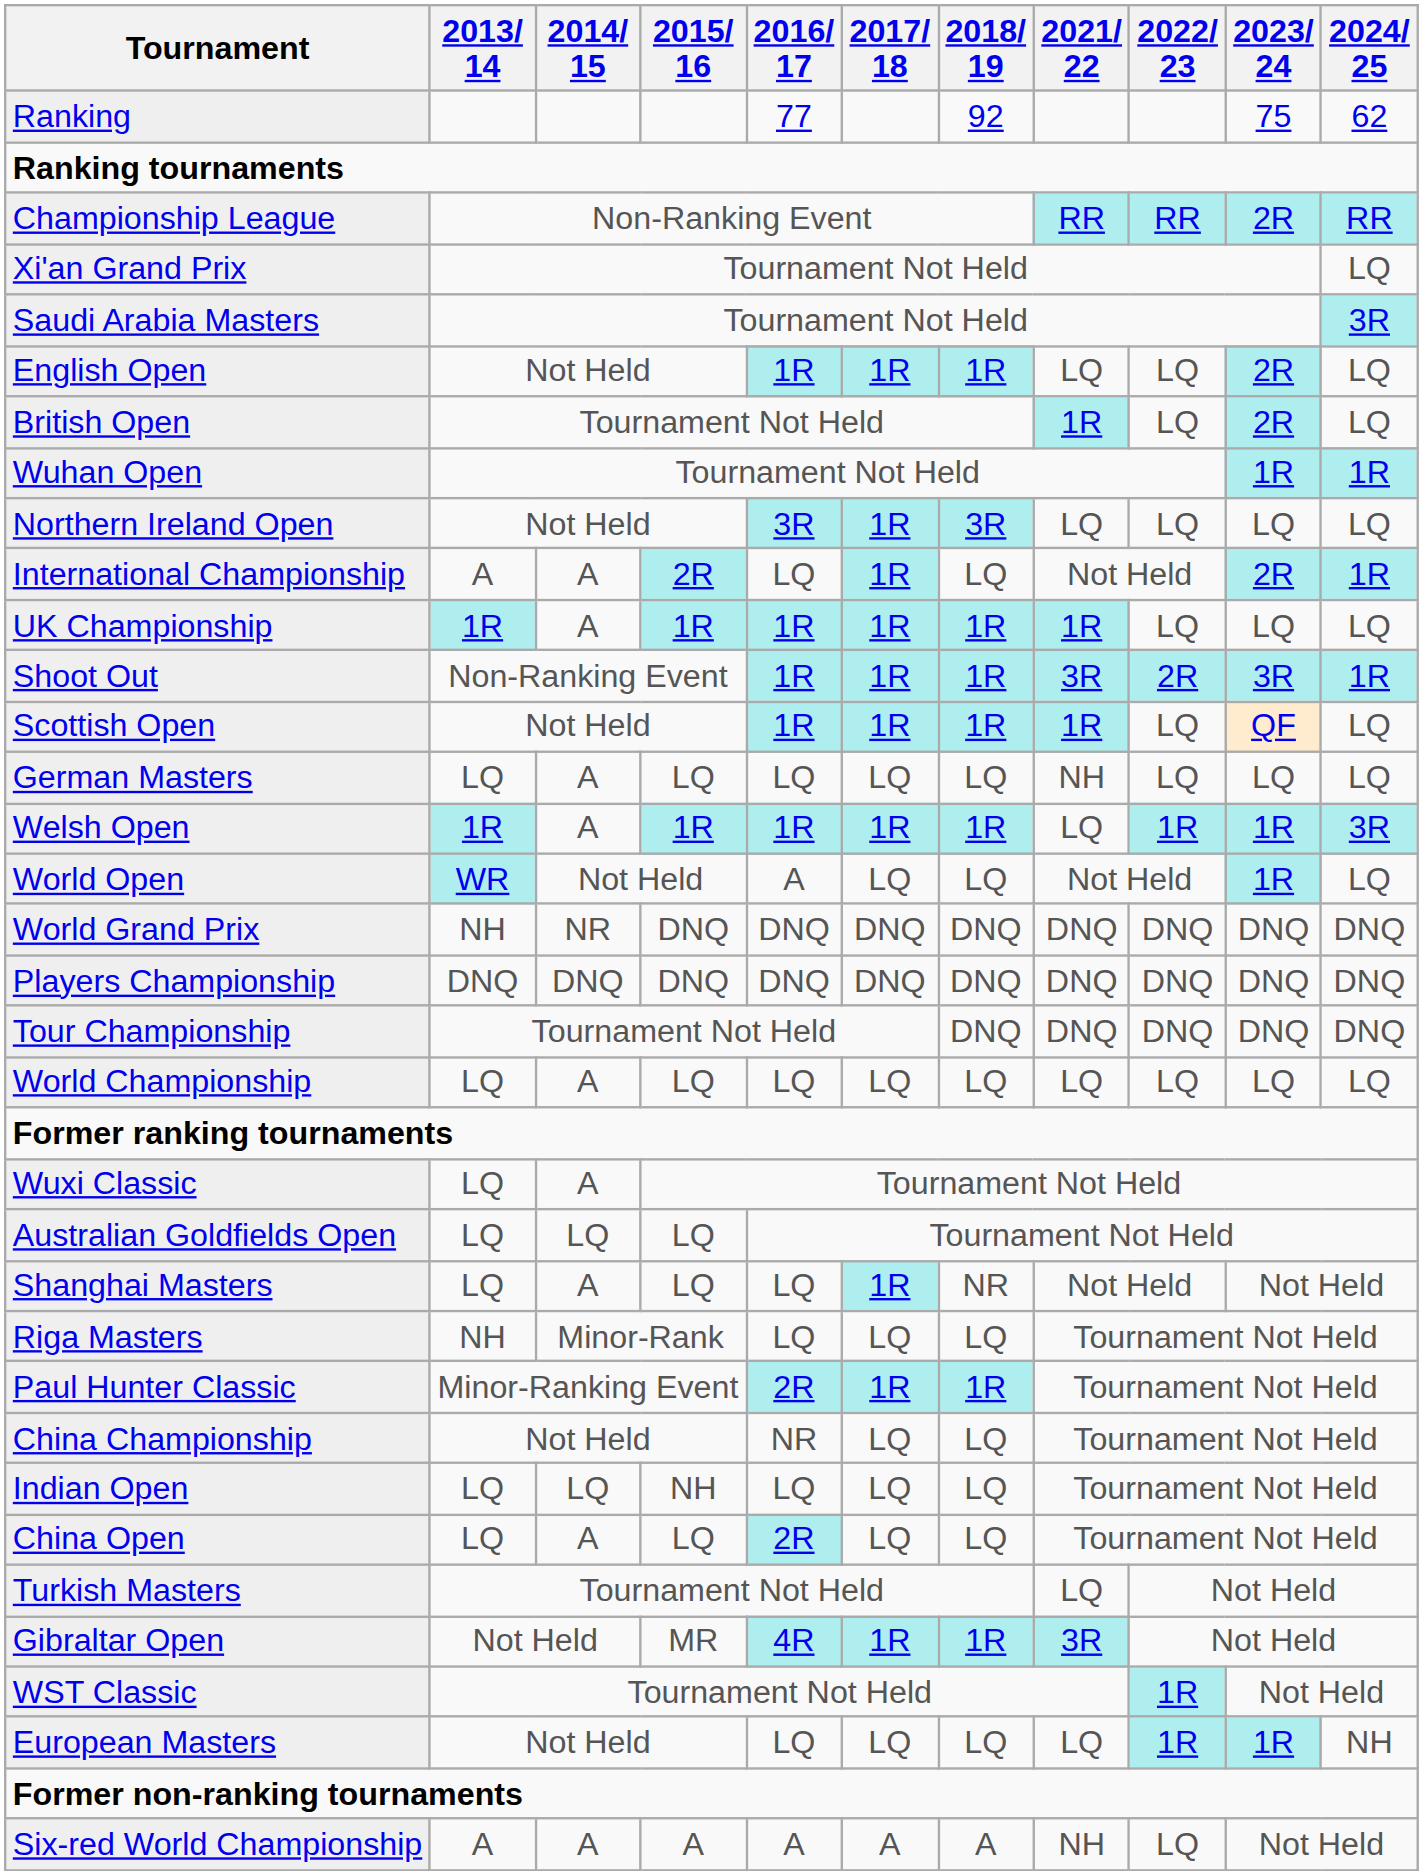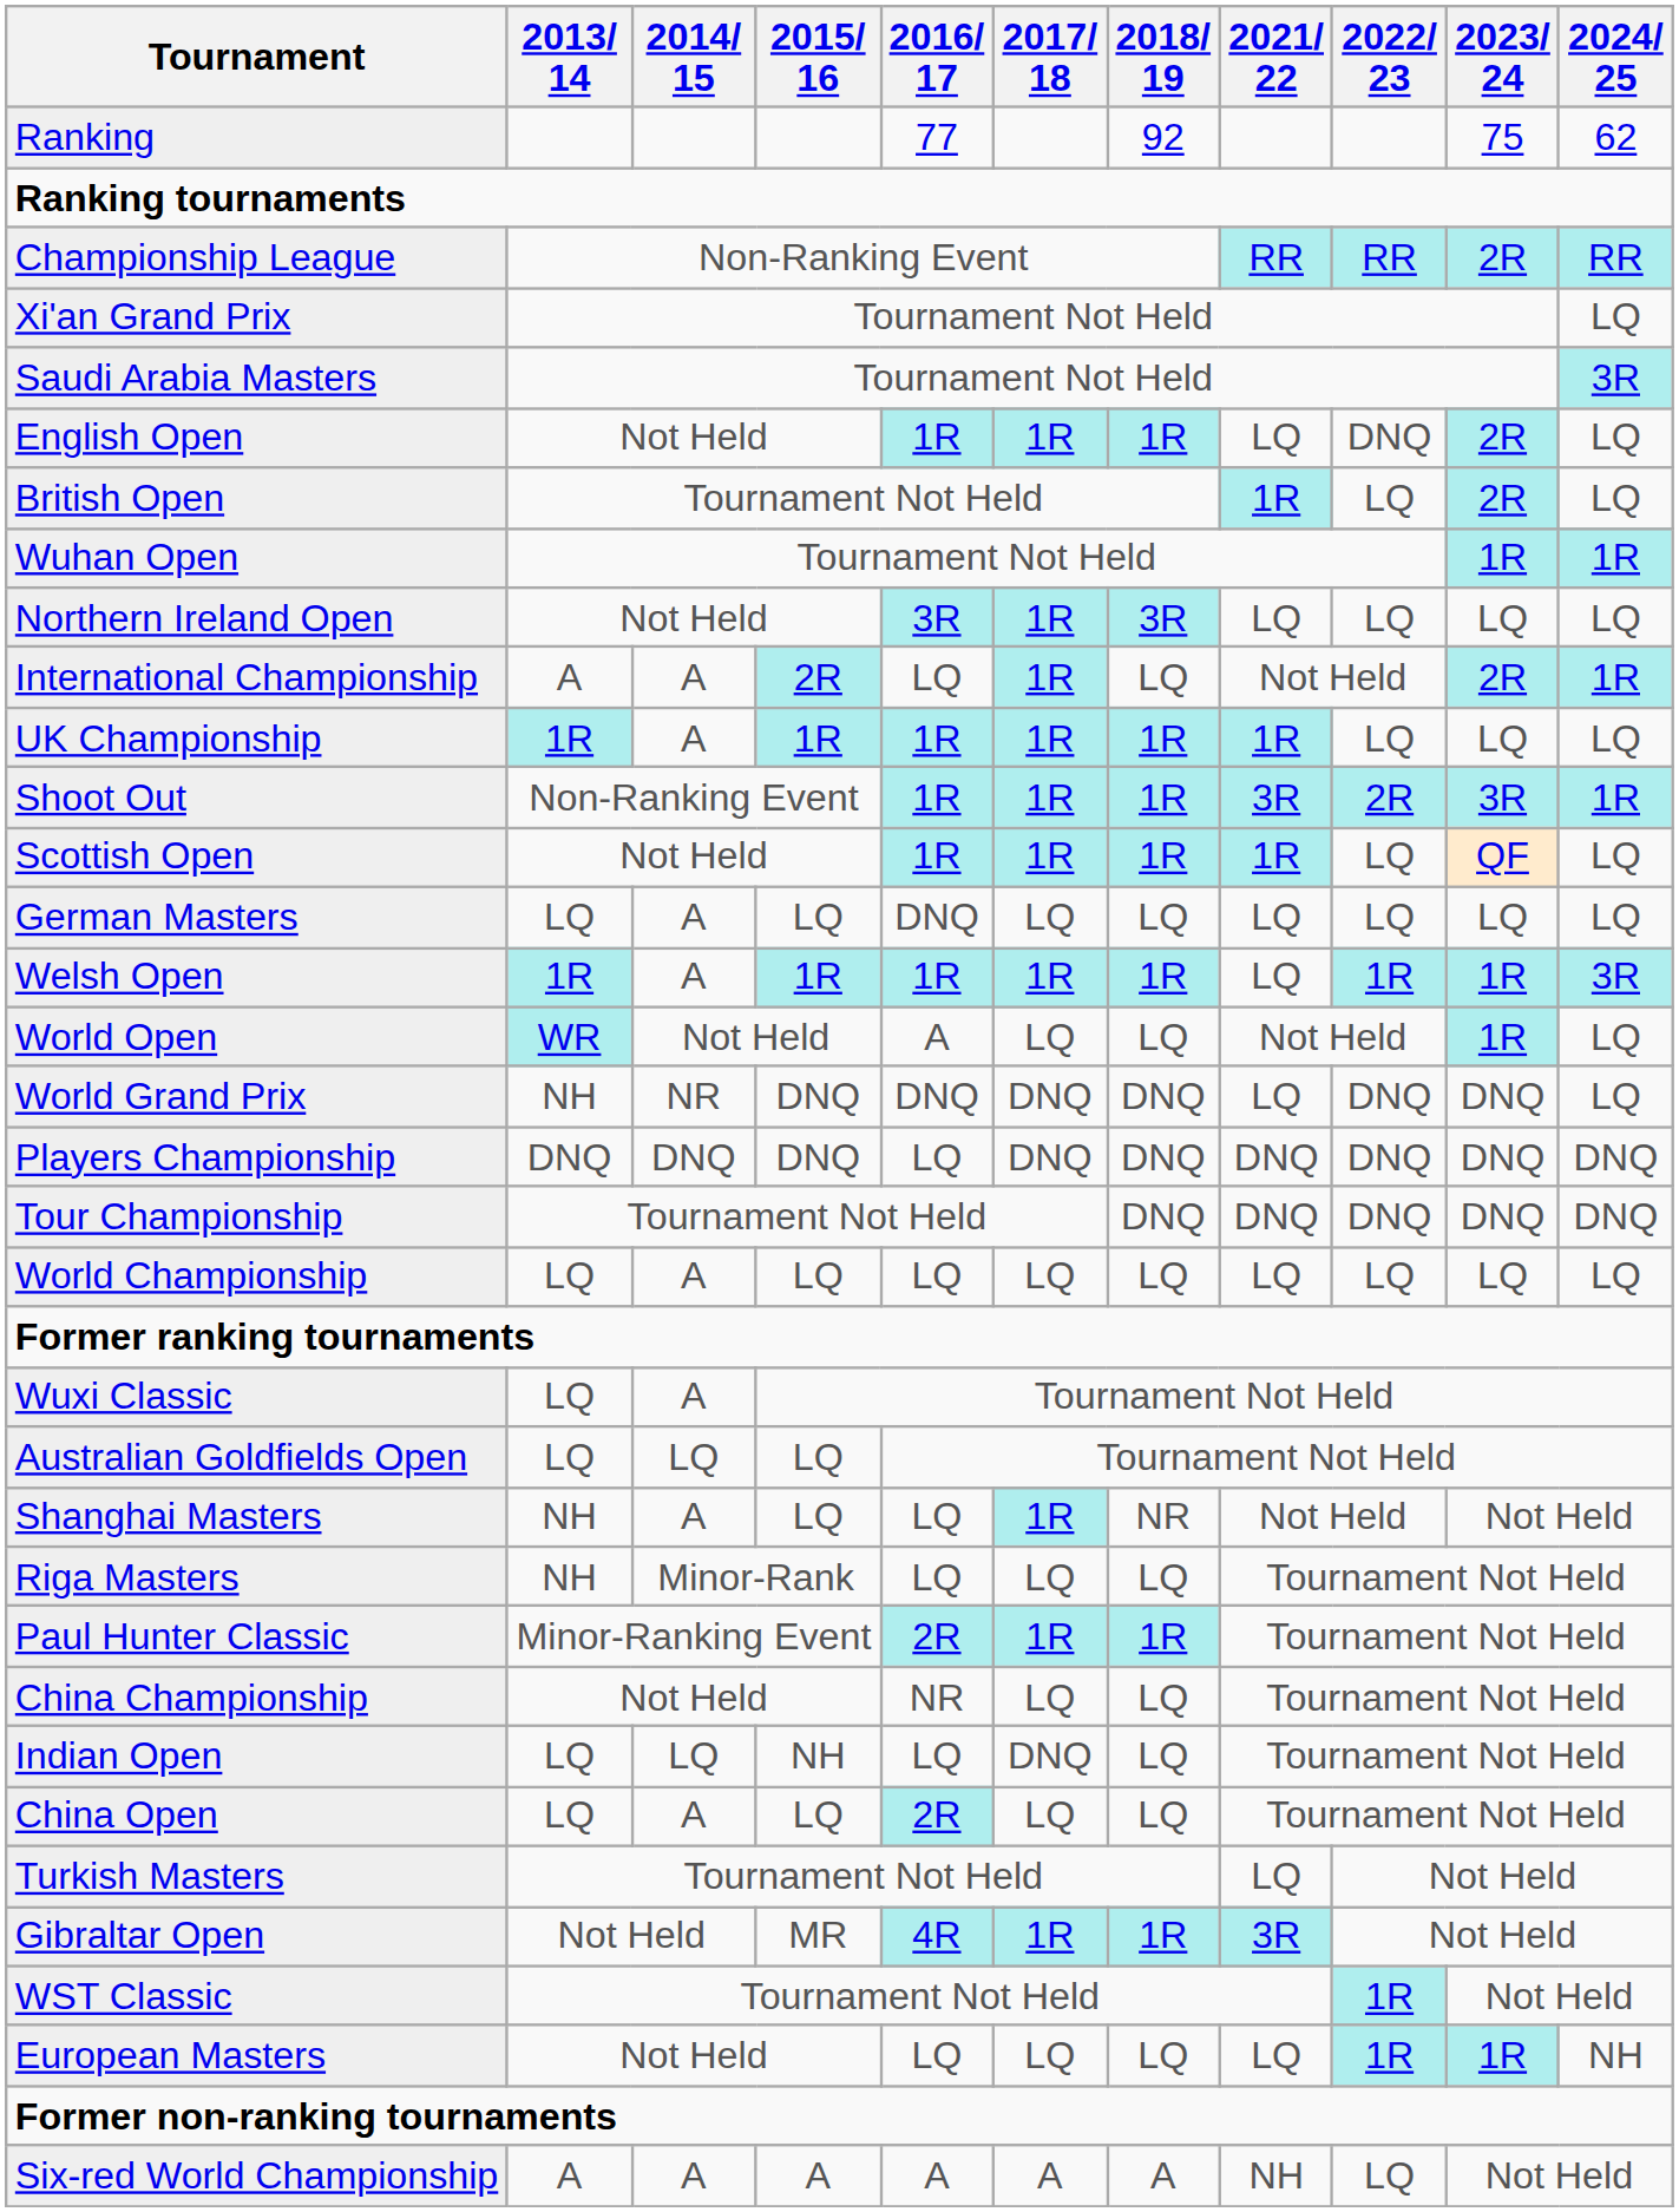 <table class="wikitable" style="font-size:85%;">
 <tr>
 <th>Tournament</th>
 <th><a href='#'>2013/<br>14</a></th>
 <th><a href='#'>2014/<br>15</a></th>
 <th><a href='#'>2015/<br>16</a></th>
 <th><a href='#'>2016/<br>17</a></th>
 <th><a href='#'>2017/<br>18</a></th>
 <th><a href='#'>2018/<br>19</a></th>
 <th><a href='#'>2021/<br>22</a></th>
 <th><a href='#'>2022/<br>23</a></th>
 <th><a href='#'>2023/<br>24</a></th>
 <th><a href='#'>2024/<br>25</a></th>
 </tr>
 <tr>
 <td style="background:#EFEFEF;"><a href='#'>Ranking</a></td>
 <td align="center"></td>
 <td align="center"></td>
 <td align="center"></td>
 <td align="center"><a href='#'>77</a></td>
 <td align="center"></td>
 <td align="center"><a href='#'>92</a></td>
 <td align="center"></td>
 <td align="center"></td>
 <td align="center"><a href='#'>75</a></td>
 <td align="center"><a href='#'>62</a></td>
 </tr>
 <tr>
 <td colspan="20"><strong>Ranking tournaments</strong></td>
 </tr>
 <tr>
 <td style="background:#EFEFEF;"><a href='#'>Championship League</a></td>
 <td align="center" colspan="6" style="color:#555555;">Non-Ranking Event</td>
 <td align="center" style="background:#afeeee;"><a href='#'>RR</a></td>
 <td align="center" style="background:#afeeee;"><a href='#'>RR</a></td>
 <td align="center" style="background:#afeeee;"><a href='#'>2R</a></td>
 <td align="center" style="background:#afeeee;"><a href='#'>RR</a></td>
 </tr>
 <tr>
 <td style="background:#EFEFEF;"><a href='#'>Xi'an Grand Prix</a></td>
 <td align="center" colspan="9" style="color:#555555;">Tournament Not Held</td>
 <td align="center" style="color:#555555;">LQ</td>
 </tr>
 <tr>
 <td style="background:#EFEFEF;"><a href='#'>Saudi Arabia Masters</a></td>
 <td align="center" colspan="9" style="color:#555555;">Tournament Not Held</td>
 <td align="center" style="background:#afeeee;"><a href='#'>3R</a></td>
 </tr>
 <tr>
 <td style="background:#EFEFEF;"><a href='#'>English Open</a></td>
 <td align="center" colspan="3" style="color:#555555;">Not Held</td>
 <td align="center" style="background:#afeeee;"><a href='#'>1R</a></td>
 <td align="center" style="background:#afeeee;"><a href='#'>1R</a></td>
 <td align="center" style="background:#afeeee;"><a href='#'>1R</a></td>
 <td align="center" style="color:#555555;">LQ</td>
-<td align="center" style="color:#555555;">LQ</td>
+<td align="center" style="color:#555555;">DNQ</td>
 <td align="center" style="background:#afeeee;"><a href='#'>2R</a></td>
 <td align="center" style="color:#555555;">LQ</td>
 </tr>
 <tr>
 <td style="background:#EFEFEF;"><a href='#'>British Open</a></td>
 <td align="center" colspan="6" style="color:#555555;">Tournament Not Held</td>
 <td align="center" style="background:#afeeee;"><a href='#'>1R</a></td>
 <td align="center" style="color:#555555;">LQ</td>
 <td align="center" style="background:#afeeee;"><a href='#'>2R</a></td>
 <td align="center" style="color:#555555;">LQ</td>
 </tr>
 <tr>
 <td style="background:#EFEFEF;"><a href='#'>Wuhan Open</a></td>
 <td align="center" colspan="8" style="color:#555555;">Tournament Not Held</td>
 <td align="center" style="background:#afeeee;"><a href='#'>1R</a></td>
 <td align="center" style="background:#afeeee;"><a href='#'>1R</a></td>
 </tr>
 <tr>
 <td style="background:#EFEFEF;"><a href='#'>Northern Ireland Open</a></td>
 <td align="center" colspan="3" style="color:#555555;">Not Held</td>
 <td align="center" style="background:#afeeee;"><a href='#'>3R</a></td>
 <td align="center" style="background:#afeeee;"><a href='#'>1R</a></td>
 <td align="center" style="background:#afeeee;"><a href='#'>3R</a></td>
 <td align="center" style="color:#555555;">LQ</td>
 <td align="center" style="color:#555555;">LQ</td>
 <td align="center" style="color:#555555;">LQ</td>
 <td align="center" style="color:#555555;">LQ</td>
 </tr>
 <tr>
 <td style="background:#EFEFEF;"><a href='#'>International Championship</a></td>
 <td align="center" style="color:#555555;">A</td>
 <td align="center" style="color:#555555;">A</td>
 <td align="center" style="background:#afeeee;"><a href='#'>2R</a></td>
 <td align="center" style="color:#555555;">LQ</td>
 <td align="center" style="background:#afeeee;"><a href='#'>1R</a></td>
 <td align="center" style="color:#555555;">LQ</td>
 <td align="center" colspan="2" style="color:#555555;">Not Held</td>
 <td align="center" style="background:#afeeee;"><a href='#'>2R</a></td>
 <td align="center" style="background:#afeeee;"><a href='#'>1R</a></td>
 </tr>
 <tr>
 <td style="background:#EFEFEF;"><a href='#'>UK Championship</a></td>
 <td align="center" style="background:#afeeee;"><a href='#'>1R</a></td>
 <td align="center" style="color:#555555;">A</td>
 <td align="center" style="background:#afeeee;"><a href='#'>1R</a></td>
 <td align="center" style="background:#afeeee;"><a href='#'>1R</a></td>
 <td align="center" style="background:#afeeee;"><a href='#'>1R</a></td>
 <td align="center" style="background:#afeeee;"><a href='#'>1R</a></td>
 <td align="center" style="background:#afeeee;"><a href='#'>1R</a></td>
 <td align="center" style="color:#555555;">LQ</td>
 <td align="center" style="color:#555555;">LQ</td>
 <td align="center" style="color:#555555;">LQ</td>
 </tr>
 <tr>
 <td style="background:#EFEFEF;"><a href='#'>Shoot Out</a></td>
 <td align="center" colspan="3" style="color:#555555;">Non-Ranking Event</td>
 <td align="center" style="background:#afeeee;"><a href='#'>1R</a></td>
 <td align="center" style="background:#afeeee;"><a href='#'>1R</a></td>
 <td align="center" style="background:#afeeee;"><a href='#'>1R</a></td>
 <td align="center" style="background:#afeeee;"><a href='#'>3R</a></td>
 <td align="center" style="background:#afeeee;"><a href='#'>2R</a></td>
 <td align="center" style="background:#afeeee;"><a href='#'>3R</a></td>
 <td align="center" style="background:#afeeee;"><a href='#'>1R</a></td>
 </tr>
 <tr>
 <td style="background:#EFEFEF;"><a href='#'>Scottish Open</a></td>
 <td align="center" colspan="3" style="color:#555555;">Not Held</td>
 <td align="center" style="background:#afeeee;"><a href='#'>1R</a></td>
 <td align="center" style="background:#afeeee;"><a href='#'>1R</a></td>
 <td align="center" style="background:#afeeee;"><a href='#'>1R</a></td>
 <td align="center" style="background:#afeeee;"><a href='#'>1R</a></td>
 <td align="center" style="color:#555555;">LQ</td>
 <td align="center" style="background:#ffebcd;"><a href='#'>QF</a></td>
 <td align="center" style="color:#555555;">LQ</td>
 </tr>
 <tr>
 <td style="background:#EFEFEF;"><a href='#'>German Masters</a></td>
 <td align="center" style="color:#555555;">LQ</td>
 <td align="center" style="color:#555555;">A</td>
 <td align="center" style="color:#555555;">LQ</td>
+<td align="center" style="color:#555555;">DNQ</td>
 <td align="center" style="color:#555555;">LQ</td>
 <td align="center" style="color:#555555;">LQ</td>
 <td align="center" style="color:#555555;">LQ</td>
-<td align="center" style="color:#555555;">NH</td>
 <td align="center" style="color:#555555;">LQ</td>
 <td align="center" style="color:#555555;">LQ</td>
 <td align="center" style="color:#555555;">LQ</td>
 </tr>
 <tr>
 <td style="background:#EFEFEF;"><a href='#'>Welsh Open</a></td>
 <td align="center" style="background:#afeeee;"><a href='#'>1R</a></td>
 <td align="center" style="color:#555555;">A</td>
 <td align="center" style="background:#afeeee;"><a href='#'>1R</a></td>
 <td align="center" style="background:#afeeee;"><a href='#'>1R</a></td>
 <td align="center" style="background:#afeeee;"><a href='#'>1R</a></td>
 <td align="center" style="background:#afeeee;"><a href='#'>1R</a></td>
 <td align="center" style="color:#555555;">LQ</td>
 <td align="center" style="background:#afeeee;"><a href='#'>1R</a></td>
 <td align="center" style="background:#afeeee;"><a href='#'>1R</a></td>
 <td align="center" style="background:#afeeee;"><a href='#'>3R</a></td>
 </tr>
 <tr>
 <td style="background:#EFEFEF;"><a href='#'>World Open</a></td>
 <td align="center" style="background:#afeeee;"><a href='#'>WR</a></td>
 <td align="center" colspan="2" style="color:#555555;">Not Held</td>
 <td align="center" style="color:#555555;">A</td>
 <td align="center" style="color:#555555;">LQ</td>
 <td align="center" style="color:#555555;">LQ</td>
 <td align="center" colspan="2" style="color:#555555;">Not Held</td>
 <td align="center" style="background:#afeeee;"><a href='#'>1R</a></td>
 <td align="center" style="color:#555555;">LQ</td>
 </tr>
 <tr>
 <td style="background:#EFEFEF;"><a href='#'>World Grand Prix</a></td>
 <td align="center" style="color:#555555;">NH</td>
 <td align="center" style="color:#555555;">NR</td>
 <td align="center" style="color:#555555;">DNQ</td>
 <td align="center" style="color:#555555;">DNQ</td>
 <td align="center" style="color:#555555;">DNQ</td>
 <td align="center" style="color:#555555;">DNQ</td>
+<td align="center" style="color:#555555;">LQ</td>
 <td align="center" style="color:#555555;">DNQ</td>
 <td align="center" style="color:#555555;">DNQ</td>
-<td align="center" style="color:#555555;">DNQ</td>
-<td align="center" style="color:#555555;">DNQ</td>
+<td align="center" style="color:#555555;">LQ</td>
 </tr>
 <tr>
 <td style="background:#EFEFEF;"><a href='#'>Players Championship</a></td>
 <td align="center" style="color:#555555;">DNQ</td>
 <td align="center" style="color:#555555;">DNQ</td>
 <td align="center" style="color:#555555;">DNQ</td>
-<td align="center" style="color:#555555;">DNQ</td>
+<td align="center" style="color:#555555;">LQ</td>
 <td align="center" style="color:#555555;">DNQ</td>
 <td align="center" style="color:#555555;">DNQ</td>
 <td align="center" style="color:#555555;">DNQ</td>
 <td align="center" style="color:#555555;">DNQ</td>
 <td align="center" style="color:#555555;">DNQ</td>
 <td align="center" style="color:#555555;">DNQ</td>
 </tr>
 <tr>
 <td style="background:#EFEFEF;"><a href='#'>Tour Championship</a></td>
 <td align="center" colspan="5" style="color:#555555;">Tournament Not Held</td>
 <td align="center" style="color:#555555;">DNQ</td>
 <td align="center" style="color:#555555;">DNQ</td>
 <td align="center" style="color:#555555;">DNQ</td>
 <td align="center" style="color:#555555;">DNQ</td>
 <td align="center" style="color:#555555;">DNQ</td>
 </tr>
 <tr>
 <td style="background:#EFEFEF;"><a href='#'>World Championship</a></td>
 <td align="center" style="color:#555555;">LQ</td>
 <td align="center" style="color:#555555;">A</td>
 <td align="center" style="color:#555555;">LQ</td>
 <td align="center" style="color:#555555;">LQ</td>
 <td align="center" style="color:#555555;">LQ</td>
 <td align="center" style="color:#555555;">LQ</td>
 <td align="center" style="color:#555555;">LQ</td>
 <td align="center" style="color:#555555;">LQ</td>
 <td align="center" style="color:#555555;">LQ</td>
 <td align="center" style="color:#555555;">LQ</td>
 </tr>
 <tr>
 <td colspan="20"><strong>Former ranking tournaments</strong></td>
 </tr>
 <tr>
 <td style="background:#EFEFEF;"><a href='#'>Wuxi Classic</a></td>
 <td align="center" style="color:#555555;">LQ</td>
 <td align="center" style="color:#555555;">A</td>
 <td align="center" colspan="20" style="color:#555555;">Tournament Not Held</td>
 </tr>
 <tr>
 <td style="background:#EFEFEF;"><a href='#'>Australian Goldfields Open</a></td>
 <td align="center" style="color:#555555;">LQ</td>
 <td align="center" style="color:#555555;">LQ</td>
 <td align="center" style="color:#555555;">LQ</td>
 <td align="center" colspan="20" style="color:#555555;">Tournament Not Held</td>
 </tr>
 <tr>
 <td style="background:#EFEFEF;"><a href='#'>Shanghai Masters</a></td>
-<td align="center" style="color:#555555;">LQ</td>
+<td align="center" style="color:#555555;">NH</td>
 <td align="center" style="color:#555555;">A</td>
 <td align="center" style="color:#555555;">LQ</td>
 <td align="center" style="color:#555555;">LQ</td>
 <td align="center" style="background:#afeeee;"><a href='#'>1R</a></td>
 <td align="center" style="color:#555555;">NR</td>
 <td align="center" colspan="2" style="color:#555555;">Not Held</td>
 <td align="center" colspan="2" style="color:#555555;">Not Held</td>
 </tr>
 <tr>
 <td style="background:#EFEFEF;"><a href='#'>Riga Masters</a></td>
 <td align="center" style="color:#555555;">NH</td>
 <td align="center" colspan="2" style="color:#555555;">Minor-Rank</td>
 <td align="center" style="color:#555555;">LQ</td>
 <td align="center" style="color:#555555;">LQ</td>
 <td align="center" style="color:#555555;">LQ</td>
 <td align="center" colspan="20" style="color:#555555;">Tournament Not Held</td>
 </tr>
 <tr>
 <td style="background:#EFEFEF;"><a href='#'>Paul Hunter Classic</a></td>
 <td align="center" colspan="3" style="color:#555555;">Minor-Ranking Event</td>
 <td align="center" style="background:#afeeee;"><a href='#'>2R</a></td>
 <td align="center" style="background:#afeeee;"><a href='#'>1R</a></td>
 <td align="center" style="background:#afeeee;"><a href='#'>1R</a></td>
 <td align="center" colspan="20" style="color:#555555;">Tournament Not Held</td>
 </tr>
 <tr>
 <td style="background:#EFEFEF;"><a href='#'>China Championship</a></td>
 <td align="center" colspan="3" style="color:#555555;">Not Held</td>
 <td align="center" style="color:#555555;">NR</td>
 <td align="center" style="color:#555555;">LQ</td>
 <td align="center" style="color:#555555;">LQ</td>
 <td align="center" colspan="20" style="color:#555555;">Tournament Not Held</td>
 </tr>
 <tr>
 <td style="background:#EFEFEF;"><a href='#'>Indian Open</a></td>
 <td align="center" style="color:#555555;">LQ</td>
 <td align="center" style="color:#555555;">LQ</td>
 <td align="center" style="color:#555555;">NH</td>
 <td align="center" style="color:#555555;">LQ</td>
-<td align="center" style="color:#555555;">LQ</td>
+<td align="center" style="color:#555555;">DNQ</td>
 <td align="center" style="color:#555555;">LQ</td>
 <td align="center" colspan="20" style="color:#555555;">Tournament Not Held</td>
 </tr>
 <tr>
 <td style="background:#EFEFEF;"><a href='#'>China Open</a></td>
 <td align="center" style="color:#555555;">LQ</td>
 <td align="center" style="color:#555555;">A</td>
 <td align="center" style="color:#555555;">LQ</td>
 <td align="center" style="background:#afeeee;"><a href='#'>2R</a></td>
 <td align="center" style="color:#555555;">LQ</td>
 <td align="center" style="color:#555555;">LQ</td>
 <td align="center" colspan="20" style="color:#555555;">Tournament Not Held</td>
 </tr>
 <tr>
 <td style="background:#EFEFEF;"><a href='#'>Turkish Masters</a></td>
 <td align="center" colspan="6" style="color:#555555;">Tournament Not Held</td>
 <td align="center" style="color:#555555;">LQ</td>
 <td align="center" colspan="3" style="color:#555555;">Not Held</td>
 </tr>
 <tr>
 <td style="background:#EFEFEF;"><a href='#'>Gibraltar Open</a></td>
 <td align="center" colspan="2" style="color:#555555;">Not Held</td>
 <td align="center" style="color:#555555;">MR</td>
 <td align="center" style="background:#afeeee;"><a href='#'>4R</a></td>
 <td align="center" style="background:#afeeee;"><a href='#'>1R</a></td>
 <td align="center" style="background:#afeeee;"><a href='#'>1R</a></td>
 <td align="center" style="background:#afeeee;"><a href='#'>3R</a></td>
 <td align="center" colspan="3" style="color:#555555;">Not Held</td>
 </tr>
 <tr>
 <td style="background:#EFEFEF;"><a href='#'>WST Classic</a></td>
 <td align="center" colspan="7" style="color:#555555;">Tournament Not Held</td>
 <td align="center" style="background:#afeeee;"><a href='#'>1R</a></td>
 <td align="center" colspan="2" style="color:#555555;">Not Held</td>
 </tr>
 <tr>
 <td style="background:#EFEFEF;"><a href='#'>European Masters</a></td>
 <td align="center" colspan="3" style="color:#555555;">Not Held</td>
 <td align="center" style="color:#555555;">LQ</td>
 <td align="center" style="color:#555555;">LQ</td>
 <td align="center" style="color:#555555;">LQ</td>
 <td align="center" style="color:#555555;">LQ</td>
 <td align="center" style="background:#afeeee;"><a href='#'>1R</a></td>
 <td align="center" style="background:#afeeee;"><a href='#'>1R</a></td>
 <td align="center" style="color:#555555;">NH</td>
 </tr>
 <tr>
 <td colspan="20"><strong>Former non-ranking tournaments</strong></td>
 </tr>
 <tr>
 <td style="background:#EFEFEF;"><a href='#'>Six-red World Championship</a></td>
 <td align="center" style="color:#555555;">A</td>
 <td align="center" style="color:#555555;">A</td>
 <td align="center" style="color:#555555;">A</td>
 <td align="center" style="color:#555555;">A</td>
 <td align="center" style="color:#555555;">A</td>
 <td align="center" style="color:#555555;">A</td>
 <td align="center" style="color:#555555;">NH</td>
 <td align="center" style="color:#555555;">LQ</td>
 <td align="center" colspan="2" style="color:#555555;">Not Held</td>
 </tr>
 </table>
